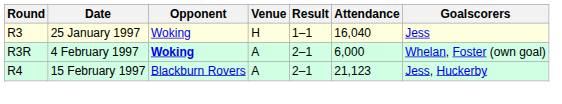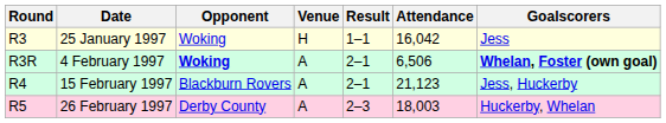 <table class="wikitable">
 <tr>
 <th>Round</th>
 <th>Date</th>
 <th>Opponent</th>
 <th>Venue</th>
 <th>Result</th>
 <th>Attendance</th>
 <th>Goalscorers</th>
 </tr>
 <tr style="background-color: #ffffdd;">
 <td>R3</td>
 <td>25 January 1997</td>
 <td><a href='#'>Woking</a></td>
 <td>H</td>
 <td>1–1</td>
-<td>16,040</td>
+<td>16,042</td>
 <td><a href='#'>Jess</a></td>
 </tr>
 <tr style="background-color: #d0ffe3;">
 <td>R3R</td>
 <td>4 February 1997</td>
 <td><strong><a href='#'>Woking</a></strong></td>
 <td>A</td>
 <td>2–1</td>
-<td>6,000</td>
-<td><a href='#'>Whelan</a>, <a href='#'>Foster</a> (own goal)</td>
+<td>6,506</td>
+<td><strong><a href='#'>Whelan</a>, <a href='#'>Foster</a> (own goal)</strong></td>
 </tr>
 <tr style="background-color: #d0ffe3;">
 <td>R4</td>
 <td>15 February 1997</td>
 <td><a href='#'>Blackburn Rovers</a></td>
 <td>A</td>
 <td>2–1</td>
 <td>21,123</td>
 <td><a href='#'>Jess</a>, <a href='#'>Huckerby</a></td>
 </tr>
+<tr style="background-color: #ffd0e3;">
+<td>R5</td>
+<td>26 February 1997</td>
+<td><a href='#'>Derby County</a></td>
+<td>A</td>
+<td>2–3</td>
+<td>18,003</td>
+<td><a href='#'>Huckerby</a>, <a href='#'>Whelan</a></td>
+</tr>
 </table>
